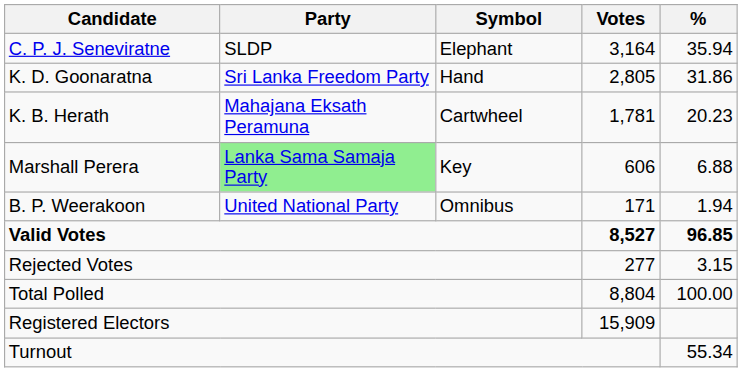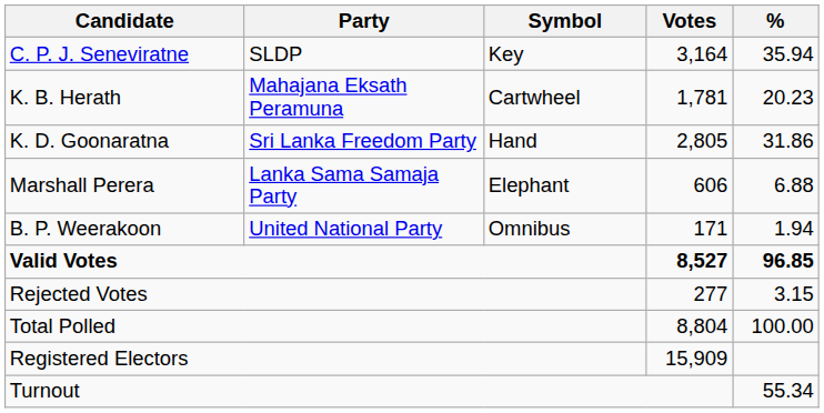 <table class="wikitable" border="1" style="text-align:right;">
 <tr>
 <th align=left width="180">Candidate</th>
 <th align=left width="180">Party</th>
 <th align=left width="120">Symbol</th>
 <th align=left width="60">Votes</th>
 <th align=left width="60">%</th>
 </tr>
 <tr>
 <td align=left><a href='#'>C. P. J. Seneviratne</a></td>
 <td align=left>SLDP</td>
-<td align=left>Elephant</td>
+<td align=left>Key</td>
 <td>3,164</td>
 <td>35.94</td>
+</tr>
+<tr>
+<td align=left>K. B. Herath</td>
+<td align=left><a href='#'>Mahajana Eksath Peramuna</a></td>
+<td align=left>Cartwheel</td>
+<td>1,781</td>
+<td>20.23</td>
 </tr>
 <tr>
 <td align=left>K. D. Goonaratna</td>
 <td align=left><a href='#'>Sri Lanka Freedom Party</a></td>
 <td align=left>Hand</td>
 <td>2,805</td>
 <td>31.86</td>
 </tr>
 <tr>
-<td align=left>K. B. Herath</td>
-<td align=left><a href='#'>Mahajana Eksath Peramuna</a></td>
-<td align=left>Cartwheel</td>
-<td>1,781</td>
-<td>20.23</td>
-</tr>
-<tr>
 <td align=left>Marshall Perera</td>
-<td align=left style="background: lightgreen;"><a href='#'>Lanka Sama Samaja Party</a></td>
-<td align=left>Key</td>
+<td align=left><a href='#'>Lanka Sama Samaja Party</a></td>
+<td align=left>Elephant</td>
 <td>606</td>
 <td>6.88</td>
 </tr>
 <tr>
 <td align=left>B. P. Weerakoon</td>
 <td align=left><a href='#'>United National Party</a></td>
 <td align=left>Omnibus</td>
 <td>171</td>
 <td>1.94</td>
 </tr>
 <tr>
 <td align=left colspan=3><strong>Valid Votes</strong></td>
 <td><strong>8,527</strong></td>
 <td><strong>96.85</strong></td>
 </tr>
 <tr>
 <td align=left colspan=3>Rejected Votes</td>
 <td>277</td>
 <td>3.15</td>
 </tr>
 <tr>
 <td align=left colspan=3>Total Polled</td>
 <td>8,804</td>
 <td>100.00</td>
 </tr>
 <tr>
 <td align=left colspan=3>Registered Electors</td>
 <td>15,909</td>
 <td></td>
 </tr>
 <tr>
 <td align=left colspan=4>Turnout</td>
 <td>55.34</td>
 </tr>
 </table>
